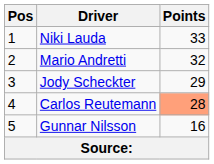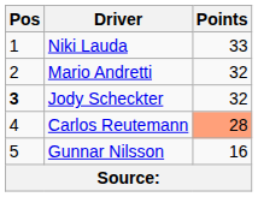 <table class="wikitable" style="font-size: 95%;">
 <tr>
 <th>Pos</th>
 <th>Driver</th>
 <th>Points</th>
 </tr>
 <tr>
 <td>1</td>
 <td> <a href='#'>Niki Lauda</a></td>
 <td align="right">33</td>
 </tr>
 <tr>
 <td>2</td>
 <td> <a href='#'>Mario Andretti</a></td>
 <td align="right">32</td>
 </tr>
 <tr>
-<td>3</td>
+<td><strong>3</strong></td>
 <td> <a href='#'>Jody Scheckter</a></td>
-<td align="right">29</td>
+<td align="right">32</td>
 </tr>
 <tr>
 <td>4</td>
 <td> <a href='#'>Carlos Reutemann</a></td>
 <td align="right" style="background: lightsalmon;">28</td>
 </tr>
 <tr>
 <td>5</td>
 <td> <a href='#'>Gunnar Nilsson</a></td>
 <td align="right">16</td>
 </tr>
 <tr>
 <th colspan=4>Source: </th>
 </tr>
 </table>
